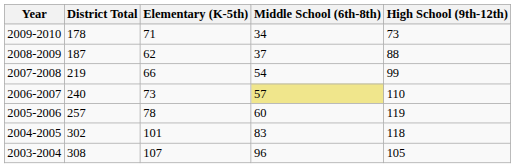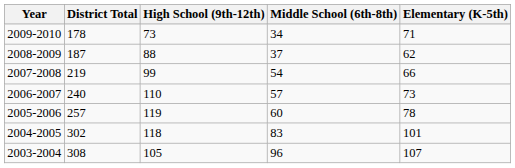 <table class="wikitable">
 <tr bgcolor="#CCCCCC">
 <th>Year</th>
 <th>District Total</th>
+<th>High School (9th-12th)</th>
+<th>Middle School (6th-8th)</th>
 <th>Elementary (K-5th)</th>
-<th>Middle School (6th-8th)</th>
-<th>High School (9th-12th)</th>
 </tr>
 <tr>
 <td>2009-2010</td>
 <td>178</td>
+<td>73</td>
+<td>34</td>
 <td>71</td>
-<td>34</td>
-<td>73</td>
 </tr>
 <tr>
 <td>2008-2009</td>
 <td>187</td>
+<td>88</td>
+<td>37</td>
 <td>62</td>
-<td>37</td>
-<td>88</td>
 </tr>
 <tr>
 <td>2007-2008</td>
 <td>219</td>
+<td>99</td>
+<td>54</td>
 <td>66</td>
-<td>54</td>
-<td>99</td>
 </tr>
 <tr>
 <td>2006-2007</td>
 <td>240</td>
+<td>110</td>
+<td>57</td>
 <td>73</td>
-<td style="background: khaki;">57</td>
-<td>110</td>
 </tr>
 <tr>
 <td>2005-2006</td>
 <td>257</td>
+<td>119</td>
+<td>60</td>
 <td>78</td>
-<td>60</td>
-<td>119</td>
 </tr>
 <tr>
 <td>2004-2005</td>
 <td>302</td>
+<td>118</td>
+<td>83</td>
 <td>101</td>
-<td>83</td>
-<td>118</td>
 </tr>
 <tr>
 <td>2003-2004</td>
 <td>308</td>
+<td>105</td>
+<td>96</td>
 <td>107</td>
-<td>96</td>
-<td>105</td>
 </tr>
 </table>
